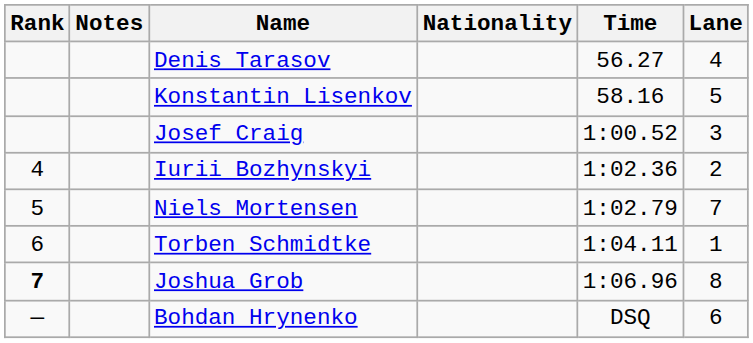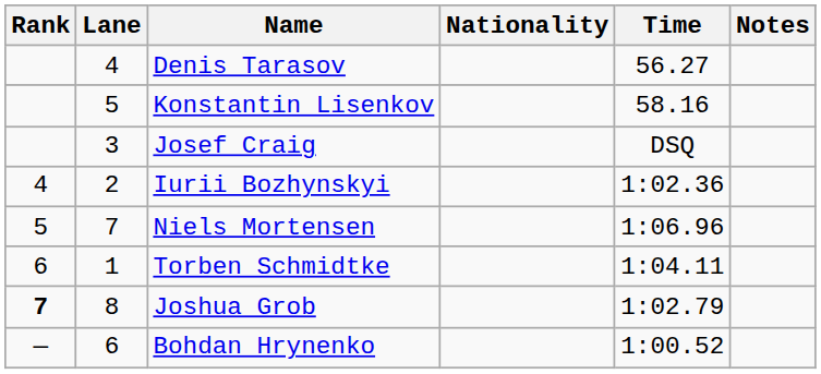 <table class="wikitable sortable" style="text-align:center">
 <tr>
 <th>Rank</th>
-<th>Notes</th>
+<th>Lane</th>
 <th>Name</th>
 <th>Nationality</th>
 <th>Time</th>
-<th>Lane</th>
+<th>Notes</th>
 </tr>
 <tr>
 <td></td>
-<td></td>
+<td>4</td>
 <td align=left><a href='#'>Denis Tarasov</a></td>
 <td align=left></td>
 <td>56.27</td>
-<td>4</td>
+<td></td>
 </tr>
 <tr>
 <td></td>
-<td></td>
+<td>5</td>
 <td align=left><a href='#'>Konstantin Lisenkov</a></td>
 <td align=left></td>
 <td>58.16</td>
-<td>5</td>
+<td></td>
 </tr>
 <tr>
 <td></td>
-<td></td>
+<td>3</td>
 <td align=left><a href='#'>Josef Craig</a></td>
 <td align=left></td>
-<td>1:00.52</td>
-<td>3</td>
+<td>DSQ</td>
+<td></td>
 </tr>
 <tr>
 <td>4</td>
-<td></td>
+<td>2</td>
 <td align=left><a href='#'>Iurii Bozhynskyi</a></td>
 <td align=left></td>
 <td>1:02.36</td>
-<td>2</td>
+<td></td>
 </tr>
 <tr>
 <td>5</td>
-<td></td>
+<td>7</td>
 <td align=left><a href='#'>Niels Mortensen</a></td>
 <td align=left></td>
-<td>1:02.79</td>
-<td>7</td>
+<td>1:06.96</td>
+<td></td>
 </tr>
 <tr>
 <td>6</td>
-<td></td>
+<td>1</td>
 <td align=left><a href='#'>Torben Schmidtke</a></td>
 <td align=left></td>
 <td>1:04.11</td>
-<td>1</td>
+<td></td>
 </tr>
 <tr>
 <td><strong>7</strong></td>
-<td></td>
+<td>8</td>
 <td align=left><a href='#'>Joshua Grob</a></td>
 <td align=left></td>
-<td>1:06.96</td>
-<td>8</td>
+<td>1:02.79</td>
+<td></td>
 </tr>
 <tr>
 <td>—</td>
-<td></td>
+<td>6</td>
 <td align=left><a href='#'>Bohdan Hrynenko</a></td>
 <td align=left></td>
-<td>DSQ</td>
-<td>6</td>
+<td>1:00.52</td>
+<td></td>
 </tr>
 </table>
